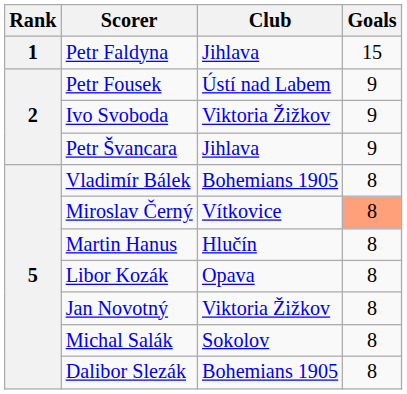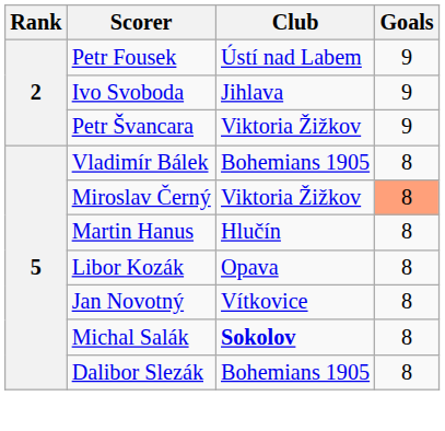 <table class="wikitable" style="text-align:center">
 <tr>
 <th>Rank</th>
 <th>Scorer</th>
 <th>Club</th>
 <th>Goals</th>
-</tr>
-<tr>
-<th>1</th>
-<td align="left"> <a href='#'>Petr Faldyna</a></td>
-<td align="left"><a href='#'>Jihlava</a></td>
-<td>15</td>
 </tr>
 <tr>
 <th rowspan="3">2</th>
 <td align="left"> <a href='#'>Petr Fousek</a></td>
 <td align="left"><a href='#'>Ústí nad Labem</a></td>
 <td>9</td>
 </tr>
 <tr>
 <td align="left"> <a href='#'>Ivo Svoboda</a></td>
-<td align="left"><a href='#'>Viktoria Žižkov</a></td>
+<td align="left"><a href='#'>Jihlava</a></td>
 <td>9</td>
 </tr>
 <tr>
 <td align="left"> <a href='#'>Petr Švancara</a></td>
-<td align="left"><a href='#'>Jihlava</a></td>
+<td align="left"><a href='#'>Viktoria Žižkov</a></td>
 <td>9</td>
 </tr>
 <tr>
 <th rowspan="7">5</th>
 <td align="left"> <a href='#'>Vladimír Bálek</a></td>
 <td align="left"><a href='#'>Bohemians 1905</a></td>
 <td>8</td>
 </tr>
 <tr>
 <td align="left"> <a href='#'>Miroslav Černý</a></td>
-<td align="left"><a href='#'>Vítkovice</a></td>
+<td align="left"><a href='#'>Viktoria Žižkov</a></td>
 <td style="background: lightsalmon;">8</td>
 </tr>
 <tr>
 <td align="left"> <a href='#'>Martin Hanus</a></td>
 <td align="left"><a href='#'>Hlučín</a></td>
 <td>8</td>
 </tr>
 <tr>
 <td align="left"> <a href='#'>Libor Kozák</a></td>
 <td align="left"><a href='#'>Opava</a></td>
 <td>8</td>
 </tr>
 <tr>
 <td align="left"> <a href='#'>Jan Novotný</a></td>
-<td align="left"><a href='#'>Viktoria Žižkov</a></td>
+<td align="left"><a href='#'>Vítkovice</a></td>
 <td>8</td>
 </tr>
 <tr>
 <td align="left"> <a href='#'>Michal Salák</a></td>
-<td align="left"><a href='#'>Sokolov</a></td>
+<td align="left"><strong><a href='#'>Sokolov</a></strong></td>
 <td>8</td>
 </tr>
 <tr>
 <td align="left"> <a href='#'>Dalibor Slezák</a></td>
 <td align="left"><a href='#'>Bohemians 1905</a></td>
 <td>8</td>
 </tr>
 </table>
